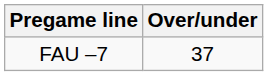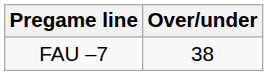 <table class="wikitable">
 <tr align="center">
 <th style=>Pregame line</th>
 <th style=>Over/under</th>
 </tr>
 <tr align="center">
 <td>FAU –7</td>
-<td>37</td>
+<td>38</td>
 </tr>
 </table>
